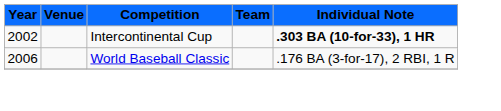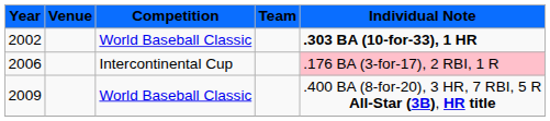 <table class="wikitable">
 <tr>
 <th style="background:#0A6EFF"><span>Year</span></th>
 <th style="background:#0A6EFF"><span>Venue</span></th>
 <th style="background:#0A6EFF"><span>Competition</span></th>
 <th style="background:#0A6EFF"><span>Team</span></th>
 <th style="background:#0A6EFF"><span>Individual Note</span></th>
 </tr>
 <tr>
 <td>2002</td>
 <td></td>
-<td>Intercontinental Cup</td>
+<td><a href='#'>World Baseball Classic</a></td>
 <td style="text-align:center"></td>
 <td><strong>.303 BA (10-for-33), 1 HR</strong></td>
 </tr>
 <tr>
 <td>2006</td>
 <td></td>
+<td>Intercontinental Cup</td>
+<td style="text-align:center"></td>
+<td style="background: pink;">.176 BA (3-for-17), 2 RBI, 1 R</td>
+</tr>
+<tr>
+<td>2009</td>
+<td></td>
 <td><a href='#'>World Baseball Classic</a></td>
 <td style="text-align:center"></td>
-<td>.176 BA (3-for-17), 2 RBI, 1 R</td>
+<td style="text-align:center">.400 BA (8-for-20), 3 HR, 7 RBI, 5 R<br><strong>All-Star (<a href='#'>3B</a>)</strong>, <strong><a href='#'>HR</a> title</strong></td>
 </tr>
 <tr>
 </tr>
 </table>
